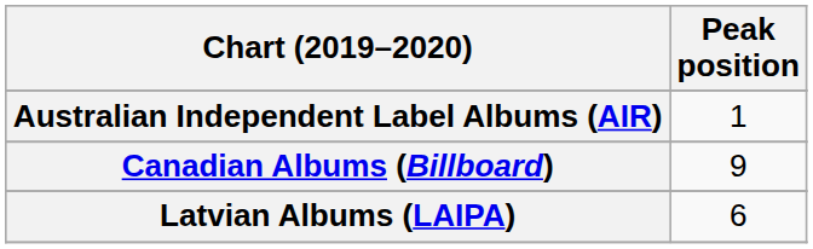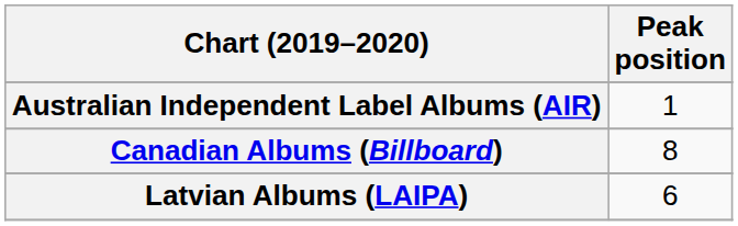 <table class="wikitable sortable plainrowheaders" style="text-align:center">
 <tr>
 <th scope="col">Chart (2019–2020)</th>
 <th scope="col">Peak<br>position</th>
 </tr>
 <tr>
 </tr>
 <tr>
 <th scope="row">Australian Independent Label Albums (<a href='#'>AIR</a>)</th>
 <td>1</td>
 </tr>
 <tr>
 </tr>
 <tr>
 </tr>
 <tr>
 </tr>
 <tr>
 <th scope="row"><a href='#'>Canadian Albums</a> (<em><a href='#'>Billboard</a></em>)</th>
-<td>9</td>
+<td>8</td>
 </tr>
 <tr>
 </tr>
 <tr>
 </tr>
 <tr>
 </tr>
 <tr>
 </tr>
 <tr>
 </tr>
 <tr>
 </tr>
 <tr>
 </tr>
 <tr>
 <th scope="row">Latvian Albums (<a href='#'>LAIPA</a>)</th>
 <td>6</td>
 </tr>
 <tr>
 </tr>
 <tr>
 </tr>
 <tr>
 </tr>
 <tr>
 </tr>
 <tr>
 </tr>
 </table>
